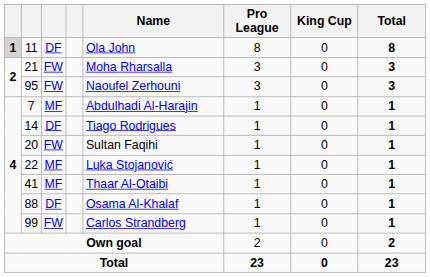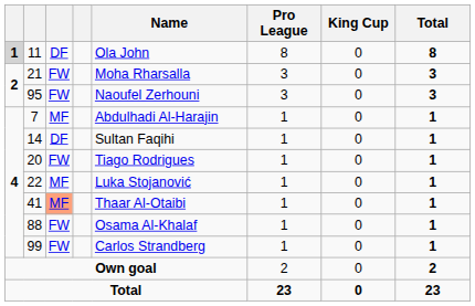 <table class="wikitable" style="text-align:center">
 <tr>
 <th width=15></th>
 <th width=15></th>
 <th width=15></th>
 <th width=15></th>
 <th width=175>Name</th>
 <th width=80>Pro League</th>
 <th width=80>King Cup</th>
 <th width=80>Total</th>
 </tr>
 <tr>
 <td style="background: lightgrey;"><strong>1</strong></td>
 <td>11</td>
 <td><a href='#'>DF</a></td>
 <td></td>
 <td align=left><a href='#'>Ola John</a></td>
 <td>8</td>
 <td>0</td>
 <td><strong>8</strong></td>
 </tr>
 <tr>
 <td rowspan=2><strong>2</strong></td>
 <td>21</td>
 <td><a href='#'>FW</a></td>
 <td></td>
 <td align=left><a href='#'>Moha Rharsalla</a></td>
 <td>3</td>
 <td>0</td>
 <td><strong>3</strong></td>
 </tr>
 <tr>
 <td>95</td>
 <td><a href='#'>FW</a></td>
 <td></td>
 <td align=left><a href='#'>Naoufel Zerhouni</a></td>
 <td>3</td>
 <td>0</td>
 <td><strong>3</strong></td>
 </tr>
 <tr>
 <td rowspan=7><strong>4</strong></td>
 <td>7</td>
 <td><a href='#'>MF</a></td>
 <td></td>
 <td align=left><a href='#'>Abdulhadi Al-Harajin</a></td>
 <td>1</td>
 <td>0</td>
 <td><strong>1</strong></td>
 </tr>
 <tr>
 <td>14</td>
 <td><a href='#'>DF</a></td>
 <td></td>
-<td align=left><a href='#'>Tiago Rodrigues</a></td>
+<td align=left>Sultan Faqihi</td>
 <td>1</td>
 <td>0</td>
 <td><strong>1</strong></td>
 </tr>
 <tr>
 <td>20</td>
 <td><a href='#'>FW</a></td>
 <td></td>
-<td align=left>Sultan Faqihi</td>
+<td align=left><a href='#'>Tiago Rodrigues</a></td>
 <td>1</td>
 <td>0</td>
 <td><strong>1</strong></td>
 </tr>
 <tr>
 <td>22</td>
 <td><a href='#'>MF</a></td>
 <td></td>
 <td align=left><a href='#'>Luka Stojanović</a></td>
 <td>1</td>
 <td>0</td>
 <td><strong>1</strong></td>
 </tr>
 <tr>
 <td>41</td>
-<td><a href='#'>MF</a></td>
+<td style="background: lightsalmon;"><a href='#'>MF</a></td>
 <td></td>
 <td align=left><a href='#'>Thaar Al-Otaibi</a></td>
 <td>1</td>
 <td>0</td>
 <td><strong>1</strong></td>
 </tr>
 <tr>
 <td>88</td>
-<td><a href='#'>DF</a></td>
+<td><a href='#'>FW</a></td>
 <td></td>
 <td align=left><a href='#'>Osama Al-Khalaf</a></td>
 <td>1</td>
 <td>0</td>
 <td><strong>1</strong></td>
 </tr>
 <tr>
 <td>99</td>
 <td><a href='#'>FW</a></td>
 <td></td>
 <td align=left><a href='#'>Carlos Strandberg</a></td>
 <td>1</td>
 <td>0</td>
 <td><strong>1</strong></td>
 </tr>
 <tr>
 <td colspan=5><strong>Own goal</strong></td>
 <td>2</td>
 <td>0</td>
 <td><strong>2</strong></td>
 </tr>
 <tr>
 <td colspan=5><strong>Total</strong></td>
 <td><strong>23</strong></td>
 <td><strong>0</strong></td>
 <td><strong>23</strong></td>
 </tr>
 </table>
